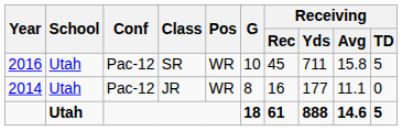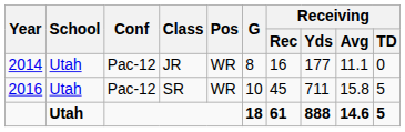 <table class="wikitable">
 <tr>
 <th rowspan="2">Year</th>
 <th rowspan="2">School</th>
 <th rowspan="2">Conf</th>
 <th rowspan="2">Class</th>
 <th rowspan="2">Pos</th>
 <th rowspan="2">G</th>
 <th colspan="4">Receiving</th>
 </tr>
 <tr>
 <th style="font-weight:bold;">Rec</th>
 <th style="font-weight:bold;">Yds</th>
 <th style="font-weight:bold;">Avg</th>
 <th style="font-weight:bold;">TD</th>
 </tr>
 <tr>
+<td><a href='#'>2014</a></td>
+<td><a href='#'>Utah</a></td>
+<td>Pac-12</td>
+<td>JR</td>
+<td>WR</td>
+<td>8</td>
+<td>16</td>
+<td>177</td>
+<td>11.1</td>
+<td>0</td>
+</tr>
+<tr>
 <td><a href='#'>2016</a></td>
 <td><a href='#'>Utah</a></td>
 <td>Pac-12</td>
 <td>SR</td>
 <td>WR</td>
 <td>10</td>
 <td>45</td>
 <td>711</td>
 <td>15.8</td>
 <td>5</td>
 </tr>
 <tr>
-<td><a href='#'>2014</a></td>
-<td><a href='#'>Utah</a></td>
-<td>Pac-12</td>
-<td>JR</td>
-<td>WR</td>
-<td>8</td>
-<td>16</td>
-<td>177</td>
-<td>11.1</td>
-<td>0</td>
-</tr>
-<tr>
 <td style="font-weight:bold;"></td>
 <td style="font-weight:bold;">Utah</td>
 <td colspan="3" style="font-weight:bold;"></td>
 <td style="font-weight:bold;">18</td>
 <td style="font-weight:bold;">61</td>
 <td style="font-weight:bold;">888</td>
 <td style="font-weight:bold;">14.6</td>
 <td style="font-weight:bold;">5</td>
 </tr>
 </table>
